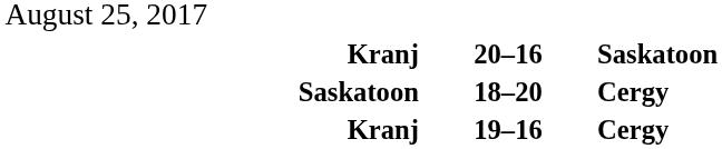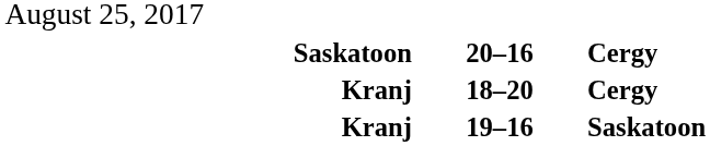 <table style="width:100%;" cellspacing="1">
 <tr>
 <th width=25%></th>
 <th width=2%></th>
 <th width=6%></th>
 <th width=2%></th>
 <th width=25%></th>
 </tr>
 <tr>
 <td>August 25, 2017</td>
 </tr>
 <tr style=font-size:90%>
-<td align=right><strong>Kranj </strong></td>
+<td align=right><strong>Saskatoon </strong></td>
 <td></td>
 <td align=center><strong>20–16</strong></td>
 <td></td>
-<td><strong> Saskatoon</strong></td>
+<td><strong> Cergy</strong></td>
 <td></td>
 </tr>
 <tr style=font-size:90%>
-<td align=right><strong>Saskatoon </strong></td>
+<td align=right><strong>Kranj </strong></td>
 <td></td>
 <td align=center><strong>18–20</strong></td>
 <td></td>
 <td><strong> Cergy</strong></td>
 <td></td>
 </tr>
 <tr style=font-size:90%>
 <td align=right><strong>Kranj </strong></td>
 <td></td>
 <td align=center><strong>19–16</strong></td>
 <td></td>
-<td><strong> Cergy</strong></td>
+<td><strong> Saskatoon</strong></td>
 <td></td>
 </tr>
 </table>
